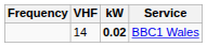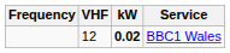 <table class="wikitable sortable">
 <tr>
 <th>Frequency</th>
 <th>VHF</th>
 <th>kW</th>
 <th>Service</th>
 </tr>
 <tr>
 <td></td>
-<td>14</td>
+<td>12</td>
 <td><strong>0.02</strong></td>
 <td><a href='#'>BBC1 Wales</a></td>
 </tr>
 </table>
